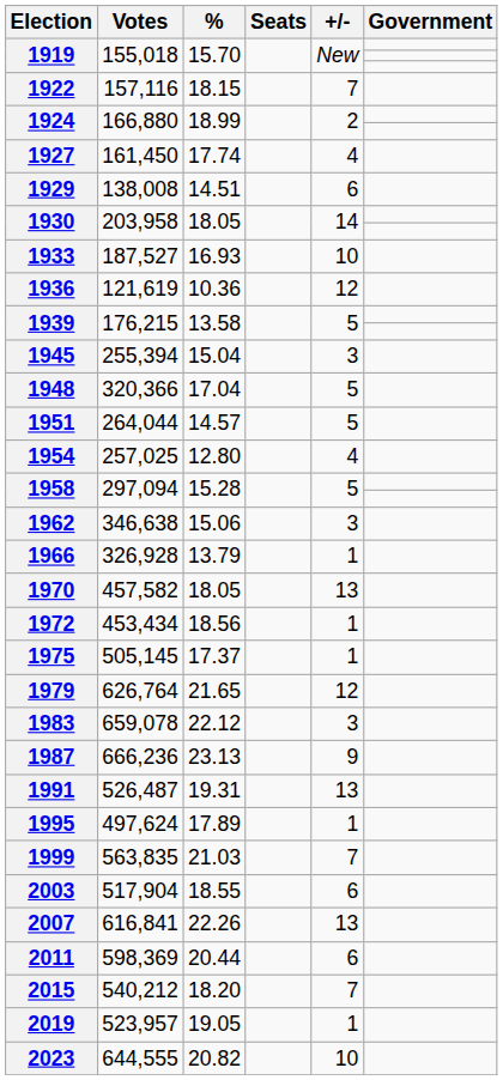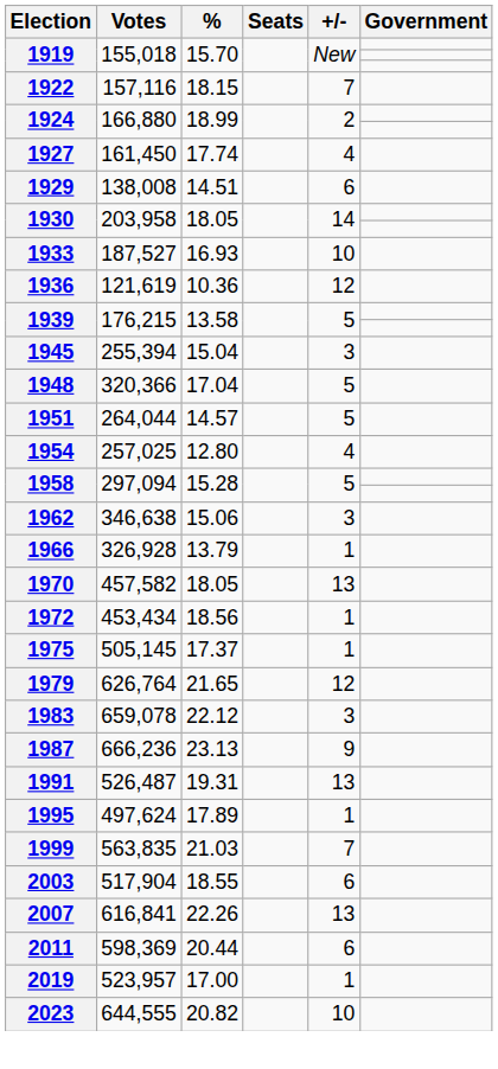 <table class="wikitable" style="text-align:right;">
 <tr>
 <th>Election</th>
 <th>Votes</th>
 <th>%</th>
 <th>Seats</th>
 <th>+/-</th>
 <th>Government</th>
 </tr>
 <tr>
 <th rowspan=3><a href='#'>1919</a></th>
 <td rowspan=3>155,018</td>
 <td rowspan=3>15.70</td>
 <td rowspan=3></td>
 <td rowspan=3><em>New</em></td>
 <td></td>
 </tr>
 <tr>
 <td></td>
 </tr>
 <tr>
 <td></td>
 </tr>
 <tr>
 <th><a href='#'>1922</a></th>
 <td>157,116</td>
 <td>18.15</td>
 <td></td>
 <td> 7</td>
 <td></td>
 </tr>
 <tr>
 <th rowspan=2><a href='#'>1924</a></th>
 <td rowspan=2>166,880</td>
 <td rowspan=2>18.99</td>
 <td rowspan=2></td>
 <td rowspan=2> 2</td>
 <td></td>
 </tr>
 <tr>
 <td></td>
 </tr>
 <tr>
 <th><a href='#'>1927</a></th>
 <td>161,450</td>
 <td>17.74</td>
 <td></td>
 <td> 4</td>
 <td></td>
 </tr>
 <tr>
 <th><a href='#'>1929</a></th>
 <td>138,008</td>
 <td>14.51</td>
 <td></td>
 <td> 6</td>
 <td></td>
 </tr>
 <tr>
 <th rowspan=2><a href='#'>1930</a></th>
 <td rowspan=2>203,958</td>
 <td rowspan=2>18.05</td>
 <td rowspan=2></td>
 <td rowspan=2> 14</td>
 <td></td>
 </tr>
 <tr>
 <td></td>
 </tr>
 <tr>
 <th><a href='#'>1933</a></th>
 <td>187,527</td>
 <td>16.93</td>
 <td></td>
 <td> 10</td>
 <td></td>
 </tr>
 <tr>
 <th><a href='#'>1936</a></th>
 <td>121,619</td>
 <td>10.36</td>
 <td></td>
 <td> 12</td>
 <td></td>
 </tr>
 <tr>
 <th rowspan=2><a href='#'>1939</a></th>
 <td rowspan=2>176,215</td>
 <td rowspan=2>13.58</td>
 <td rowspan=2></td>
 <td rowspan=2> 5</td>
 <td></td>
 </tr>
 <tr>
 <td></td>
 </tr>
 <tr>
 <th><a href='#'>1945</a></th>
 <td>255,394</td>
 <td>15.04</td>
 <td></td>
 <td> 3</td>
 <td></td>
 </tr>
 <tr>
 <th><a href='#'>1948</a></th>
 <td>320,366</td>
 <td>17.04</td>
 <td></td>
 <td> 5</td>
 <td></td>
 </tr>
 <tr>
 <th><a href='#'>1951</a></th>
 <td>264,044</td>
 <td>14.57</td>
 <td></td>
 <td> 5</td>
 <td></td>
 </tr>
 <tr>
 <th><a href='#'>1954</a></th>
 <td>257,025</td>
 <td>12.80</td>
 <td></td>
 <td> 4</td>
 <td></td>
 </tr>
 <tr>
 <th rowspan=2><a href='#'>1958</a></th>
 <td rowspan=2>297,094</td>
 <td rowspan=2>15.28</td>
 <td rowspan=2></td>
 <td rowspan=2> 5</td>
 <td></td>
 </tr>
 <tr>
 <td></td>
 </tr>
 <tr>
 <th><a href='#'>1962</a></th>
 <td>346,638</td>
 <td>15.06</td>
 <td></td>
 <td> 3</td>
 <td></td>
 </tr>
 <tr>
 <th><a href='#'>1966</a></th>
 <td>326,928</td>
 <td>13.79</td>
 <td></td>
 <td> 1</td>
 <td></td>
 </tr>
 <tr>
 <th><a href='#'>1970</a></th>
 <td>457,582</td>
 <td>18.05</td>
 <td></td>
 <td> 13</td>
 <td></td>
 </tr>
 <tr>
 <th><a href='#'>1972</a></th>
 <td>453,434</td>
 <td>18.56</td>
 <td></td>
 <td> 1</td>
 <td></td>
 </tr>
 <tr>
 <th><a href='#'>1975</a></th>
 <td>505,145</td>
 <td>17.37</td>
 <td></td>
 <td> 1</td>
 <td></td>
 </tr>
 <tr>
 <th><a href='#'>1979</a></th>
 <td>626,764</td>
 <td>21.65</td>
 <td></td>
 <td> 12</td>
 <td></td>
 </tr>
 <tr>
 <th><a href='#'>1983</a></th>
 <td>659,078</td>
 <td>22.12</td>
 <td></td>
 <td> 3</td>
 <td></td>
 </tr>
 <tr>
 <th><a href='#'>1987</a></th>
 <td>666,236</td>
 <td>23.13</td>
 <td></td>
 <td> 9</td>
 <td></td>
 </tr>
 <tr>
 <th><a href='#'>1991</a></th>
 <td>526,487</td>
 <td>19.31</td>
 <td></td>
 <td> 13</td>
 <td></td>
 </tr>
 <tr>
 <th><a href='#'>1995</a></th>
 <td>497,624</td>
 <td>17.89</td>
 <td></td>
 <td> 1</td>
 <td></td>
 </tr>
 <tr>
 <th><a href='#'>1999</a></th>
 <td>563,835</td>
 <td>21.03</td>
 <td></td>
 <td> 7</td>
 <td></td>
 </tr>
 <tr>
 <th><a href='#'>2003</a></th>
 <td>517,904</td>
 <td>18.55</td>
 <td></td>
 <td> 6</td>
 <td></td>
 </tr>
 <tr>
 <th><a href='#'>2007</a></th>
 <td>616,841</td>
 <td>22.26</td>
 <td></td>
 <td> 13</td>
 <td></td>
 </tr>
 <tr>
 <th><a href='#'>2011</a></th>
 <td>598,369</td>
 <td>20.44</td>
 <td></td>
 <td> 6</td>
 <td></td>
 </tr>
 <tr>
-<th><a href='#'>2015</a></th>
-<td>540,212</td>
-<td>18.20</td>
-<td></td>
-<td> 7</td>
-<td></td>
-</tr>
-<tr>
 <th><a href='#'>2019</a></th>
 <td>523,957</td>
-<td>19.05</td>
+<td>17.00</td>
 <td></td>
 <td> 1</td>
 <td></td>
 </tr>
 <tr>
 <th><a href='#'>2023</a></th>
 <td>644,555</td>
 <td>20.82</td>
 <td></td>
 <td> 10</td>
 <td></td>
 </tr>
 </table>
